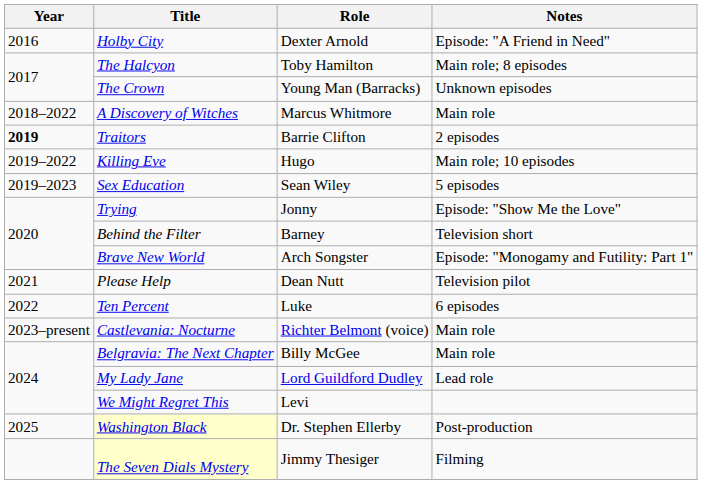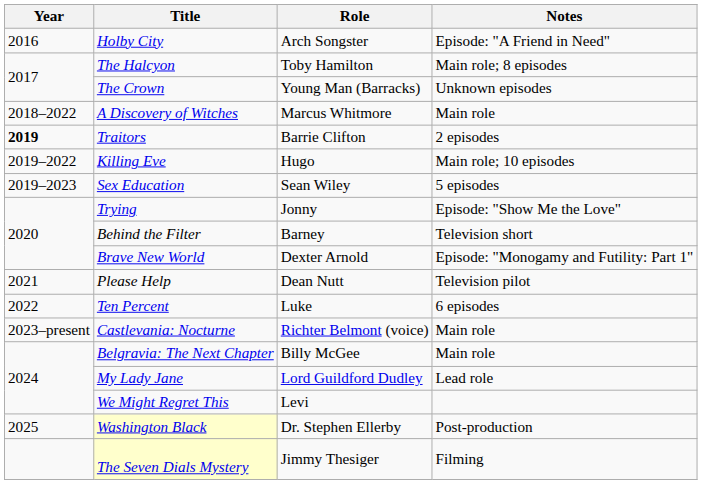 <table class="wikitable sortable">
 <tr>
 <th>Year</th>
 <th>Title</th>
 <th>Role</th>
 <th class="unsortable">Notes</th>
 </tr>
 <tr>
 <td>2016</td>
 <td><em><a href='#'>Holby City</a></em></td>
-<td>Dexter Arnold</td>
+<td>Arch Songster</td>
 <td>Episode: "A Friend in Need"</td>
 </tr>
 <tr>
 <td rowspan="2">2017</td>
 <td><em><a href='#'>The Halcyon</a></em></td>
 <td>Toby Hamilton</td>
 <td>Main role; 8 episodes</td>
 </tr>
 <tr>
 <td><em><a href='#'>The Crown</a></em></td>
 <td>Young Man (Barracks)</td>
 <td>Unknown episodes</td>
 </tr>
 <tr>
 <td>2018–2022</td>
 <td><em><a href='#'>A Discovery of Witches</a></em></td>
 <td>Marcus Whitmore</td>
 <td>Main role</td>
 </tr>
 <tr>
 <td><strong>2019</strong></td>
 <td><em><a href='#'>Traitors</a></em></td>
 <td>Barrie Clifton</td>
 <td>2 episodes</td>
 </tr>
 <tr>
 <td>2019–2022</td>
 <td><em><a href='#'>Killing Eve</a></em></td>
 <td>Hugo</td>
 <td>Main role; 10 episodes</td>
 </tr>
 <tr>
 <td>2019–2023</td>
 <td><em><a href='#'>Sex Education</a></em></td>
 <td>Sean Wiley</td>
 <td>5 episodes</td>
 </tr>
 <tr>
 <td rowspan="3">2020</td>
 <td><em><a href='#'>Trying</a></em></td>
 <td>Jonny</td>
 <td>Episode: "Show Me the Love"</td>
 </tr>
 <tr>
 <td><em>Behind the Filter</em></td>
 <td>Barney</td>
 <td>Television short</td>
 </tr>
 <tr>
 <td><em><a href='#'>Brave New World</a></em></td>
-<td>Arch Songster</td>
+<td>Dexter Arnold</td>
 <td>Episode: "Monogamy and Futility: Part 1"</td>
 </tr>
 <tr>
 <td>2021</td>
 <td><em>Please Help</em></td>
 <td>Dean Nutt</td>
 <td>Television pilot</td>
 </tr>
 <tr>
 <td>2022</td>
 <td><em><a href='#'>Ten Percent</a></em></td>
 <td>Luke</td>
 <td>6 episodes</td>
 </tr>
 <tr>
 <td>2023–present</td>
 <td><em><a href='#'>Castlevania: Nocturne</a></em></td>
 <td><a href='#'>Richter Belmont</a> (voice)</td>
 <td>Main role</td>
 </tr>
 <tr>
 <td rowspan="3">2024</td>
 <td><em><a href='#'>Belgravia: The Next Chapter</a></em></td>
 <td>Billy McGee</td>
 <td>Main role</td>
 </tr>
 <tr>
 <td><em><a href='#'>My Lady Jane</a></em></td>
 <td><a href='#'>Lord Guildford Dudley</a></td>
 <td>Lead role</td>
 </tr>
 <tr>
 <td><em><a href='#'>We Might Regret This</a></em></td>
 <td>Levi</td>
 <td></td>
 </tr>
 <tr>
 <td>2025</td>
 <td style="background:#FFFFCC;"> <em><a href='#'>Washington Black</a></em></td>
 <td>Dr. Stephen Ellerby</td>
 <td>Post-production</td>
 </tr>
 <tr>
 <td></td>
 <td style="background:#FFFFCC;"><br><em><a href='#'>The Seven Dials Mystery</a></td>
 <td>Jimmy Thesiger</td>
 <td>Filming</td>
 </tr>
 </table>
